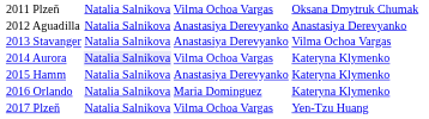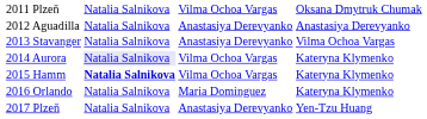 <table>
 <tr>
 <td>2011 Plzeň</td>
 <td> <a href='#'>Natalia Salnikova</a></td>
 <td> <a href='#'>Vilma Ochoa Vargas</a></td>
 <td> <a href='#'>Oksana Dmytruk Chumak</a></td>
 </tr>
 <tr>
 <td>2012 Aguadilla</td>
 <td> <a href='#'>Natalia Salnikova</a></td>
 <td> <a href='#'>Anastasiya Derevyanko</a></td>
 <td> <a href='#'>Anastasiya Derevyanko</a></td>
 </tr>
 <tr>
 <td><a href='#'>2013 Stavanger</a></td>
 <td> <a href='#'>Natalia Salnikova</a></td>
 <td> <a href='#'>Anastasiya Derevyanko</a></td>
 <td> <a href='#'>Vilma Ochoa Vargas</a></td>
 </tr>
 <tr>
 <td><a href='#'>2014 Aurora</a></td>
 <td style="background: lavender;"> <a href='#'>Natalia Salnikova</a></td>
 <td> <a href='#'>Vilma Ochoa Vargas</a></td>
 <td> <a href='#'>Kateryna Klymenko</a></td>
 </tr>
 <tr>
 <td><a href='#'>2015 Hamm</a></td>
-<td> <a href='#'>Natalia Salnikova</a></td>
-<td> <a href='#'>Anastasiya Derevyanko</a></td>
+<td><strong> <a href='#'>Natalia Salnikova</a></strong></td>
+<td> <a href='#'>Vilma Ochoa Vargas</a></td>
 <td> <a href='#'>Kateryna Klymenko</a></td>
 </tr>
 <tr>
 <td><a href='#'>2016 Orlando</a></td>
 <td> <a href='#'>Natalia Salnikova</a></td>
 <td> <a href='#'>Maria Dominguez</a></td>
 <td> <a href='#'>Kateryna Klymenko</a></td>
 </tr>
 <tr>
 <td><a href='#'>2017 Plzeň</a></td>
 <td> <a href='#'>Natalia Salnikova</a></td>
-<td> <a href='#'>Vilma Ochoa Vargas</a></td>
+<td> <a href='#'>Anastasiya Derevyanko</a></td>
 <td> <a href='#'>Yen-Tzu Huang</a></td>
 </tr>
 </table>
